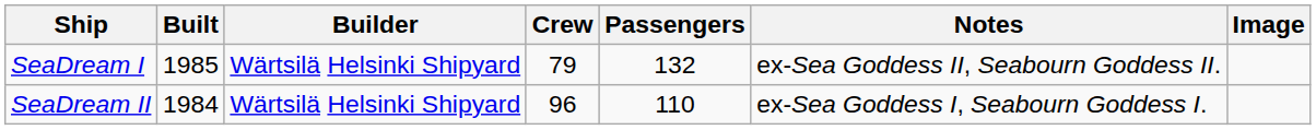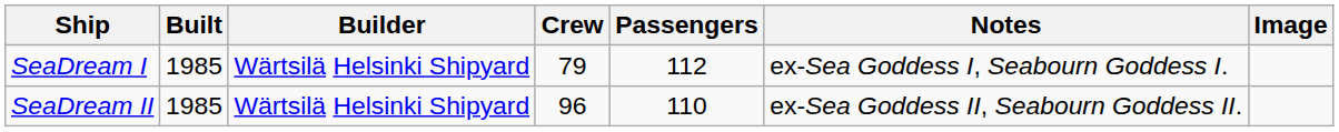 <table class="wikitable">
 <tr>
 <th>Ship</th>
 <th>Built</th>
 <th>Builder</th>
 <th>Crew</th>
 <th>Passengers</th>
 <th>Notes</th>
 <th>Image</th>
 </tr>
 <tr>
 <td><em><a href='#'>SeaDream I</a></em></td>
 <td align=center>1985</td>
 <td><a href='#'>Wärtsilä</a> <a href='#'>Helsinki Shipyard</a></td>
 <td align=center>79</td>
-<td align=center>132</td>
-<td>ex-<em>Sea Goddess II</em>, <em>Seabourn Goddess II</em>.</td>
+<td align=center>112</td>
+<td>ex-<em>Sea Goddess I</em>, <em>Seabourn Goddess I</em>.</td>
 <td></td>
 </tr>
 <tr>
 <td><em><a href='#'>SeaDream II</a></em></td>
-<td align=center>1984</td>
+<td align=center>1985</td>
 <td><a href='#'>Wärtsilä</a> <a href='#'>Helsinki Shipyard</a></td>
 <td align=center>96</td>
 <td align=center>110</td>
-<td>ex-<em>Sea Goddess I</em>, <em>Seabourn Goddess I</em>.</td>
+<td>ex-<em>Sea Goddess II</em>, <em>Seabourn Goddess II</em>.</td>
 <td></td>
 </tr>
 </table>
